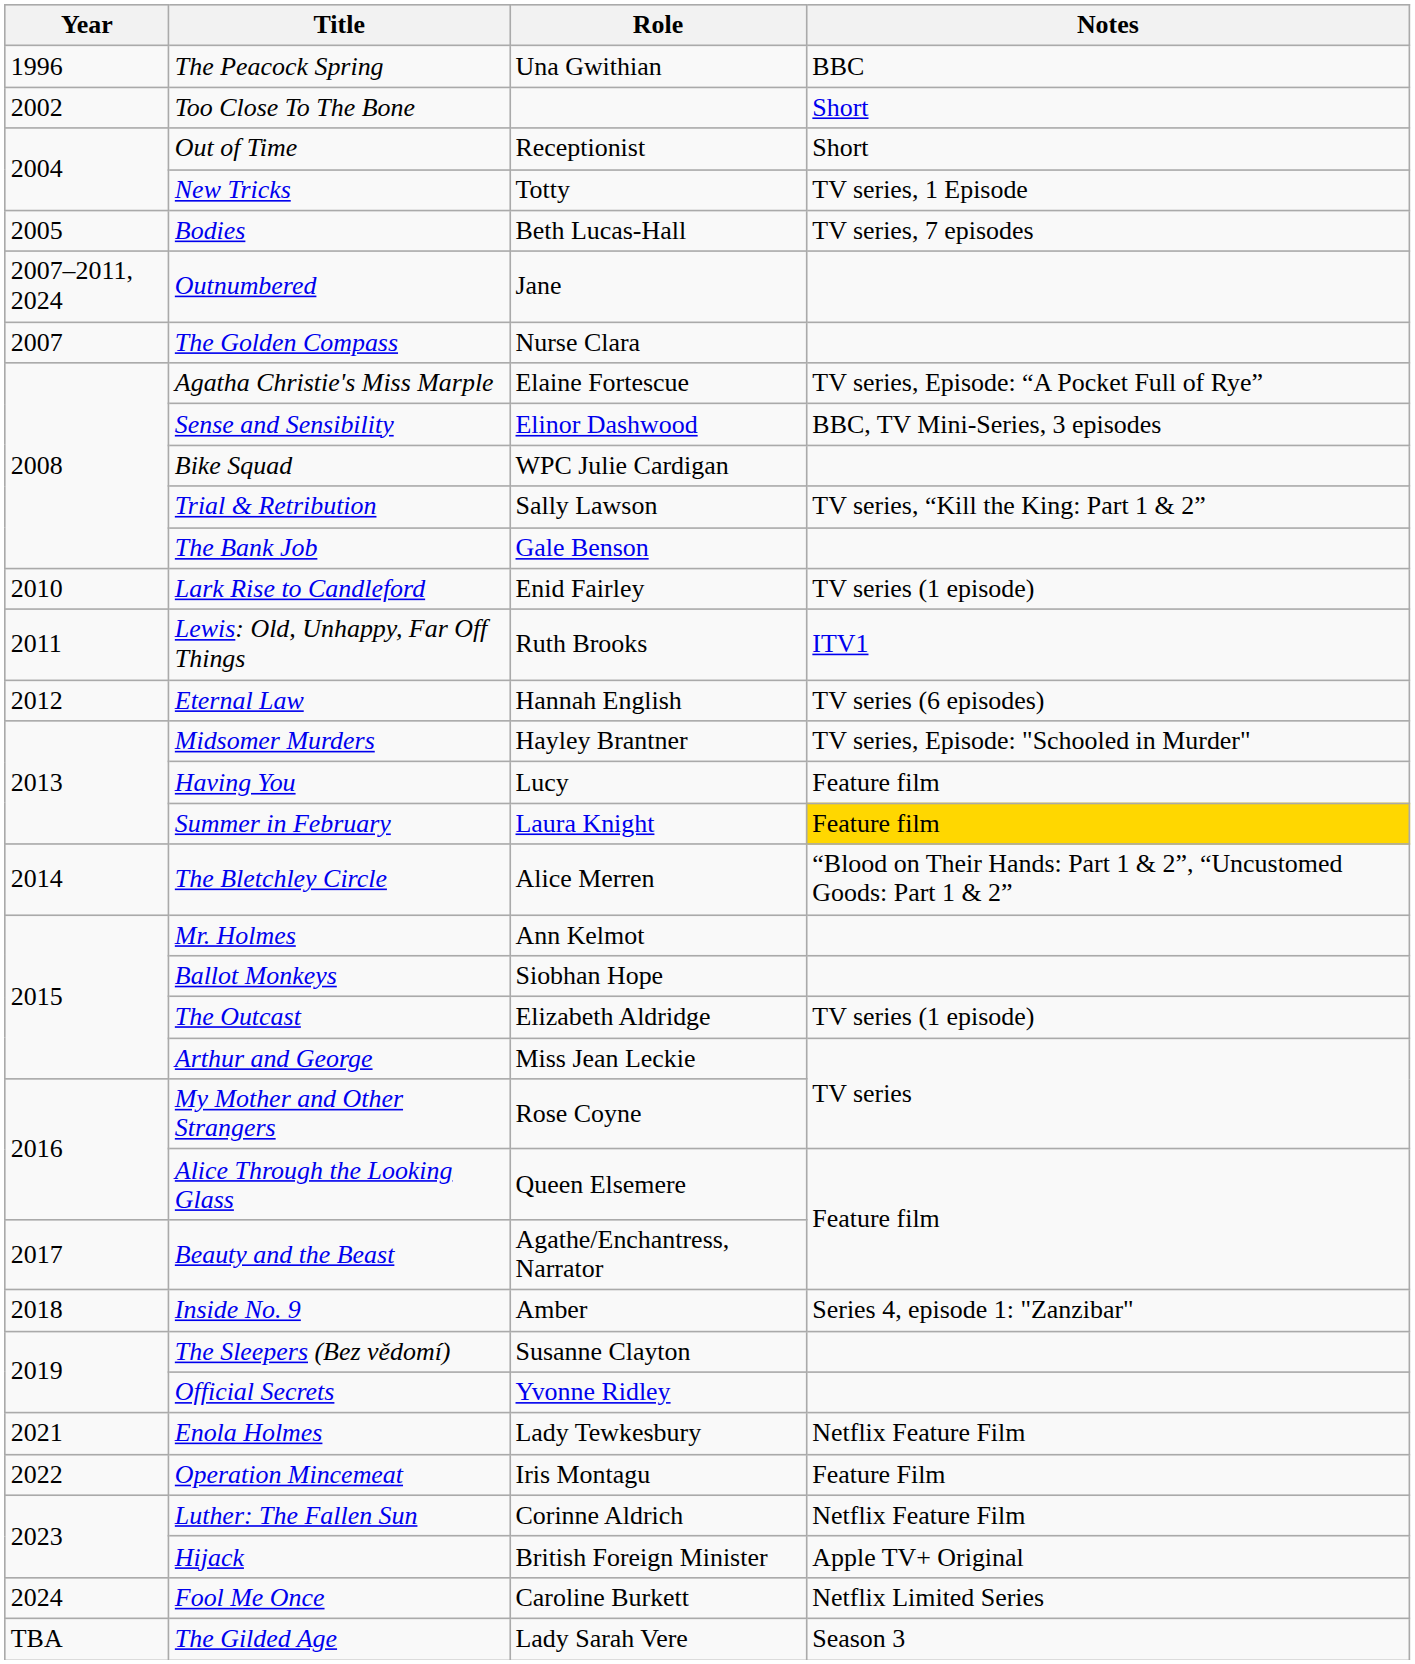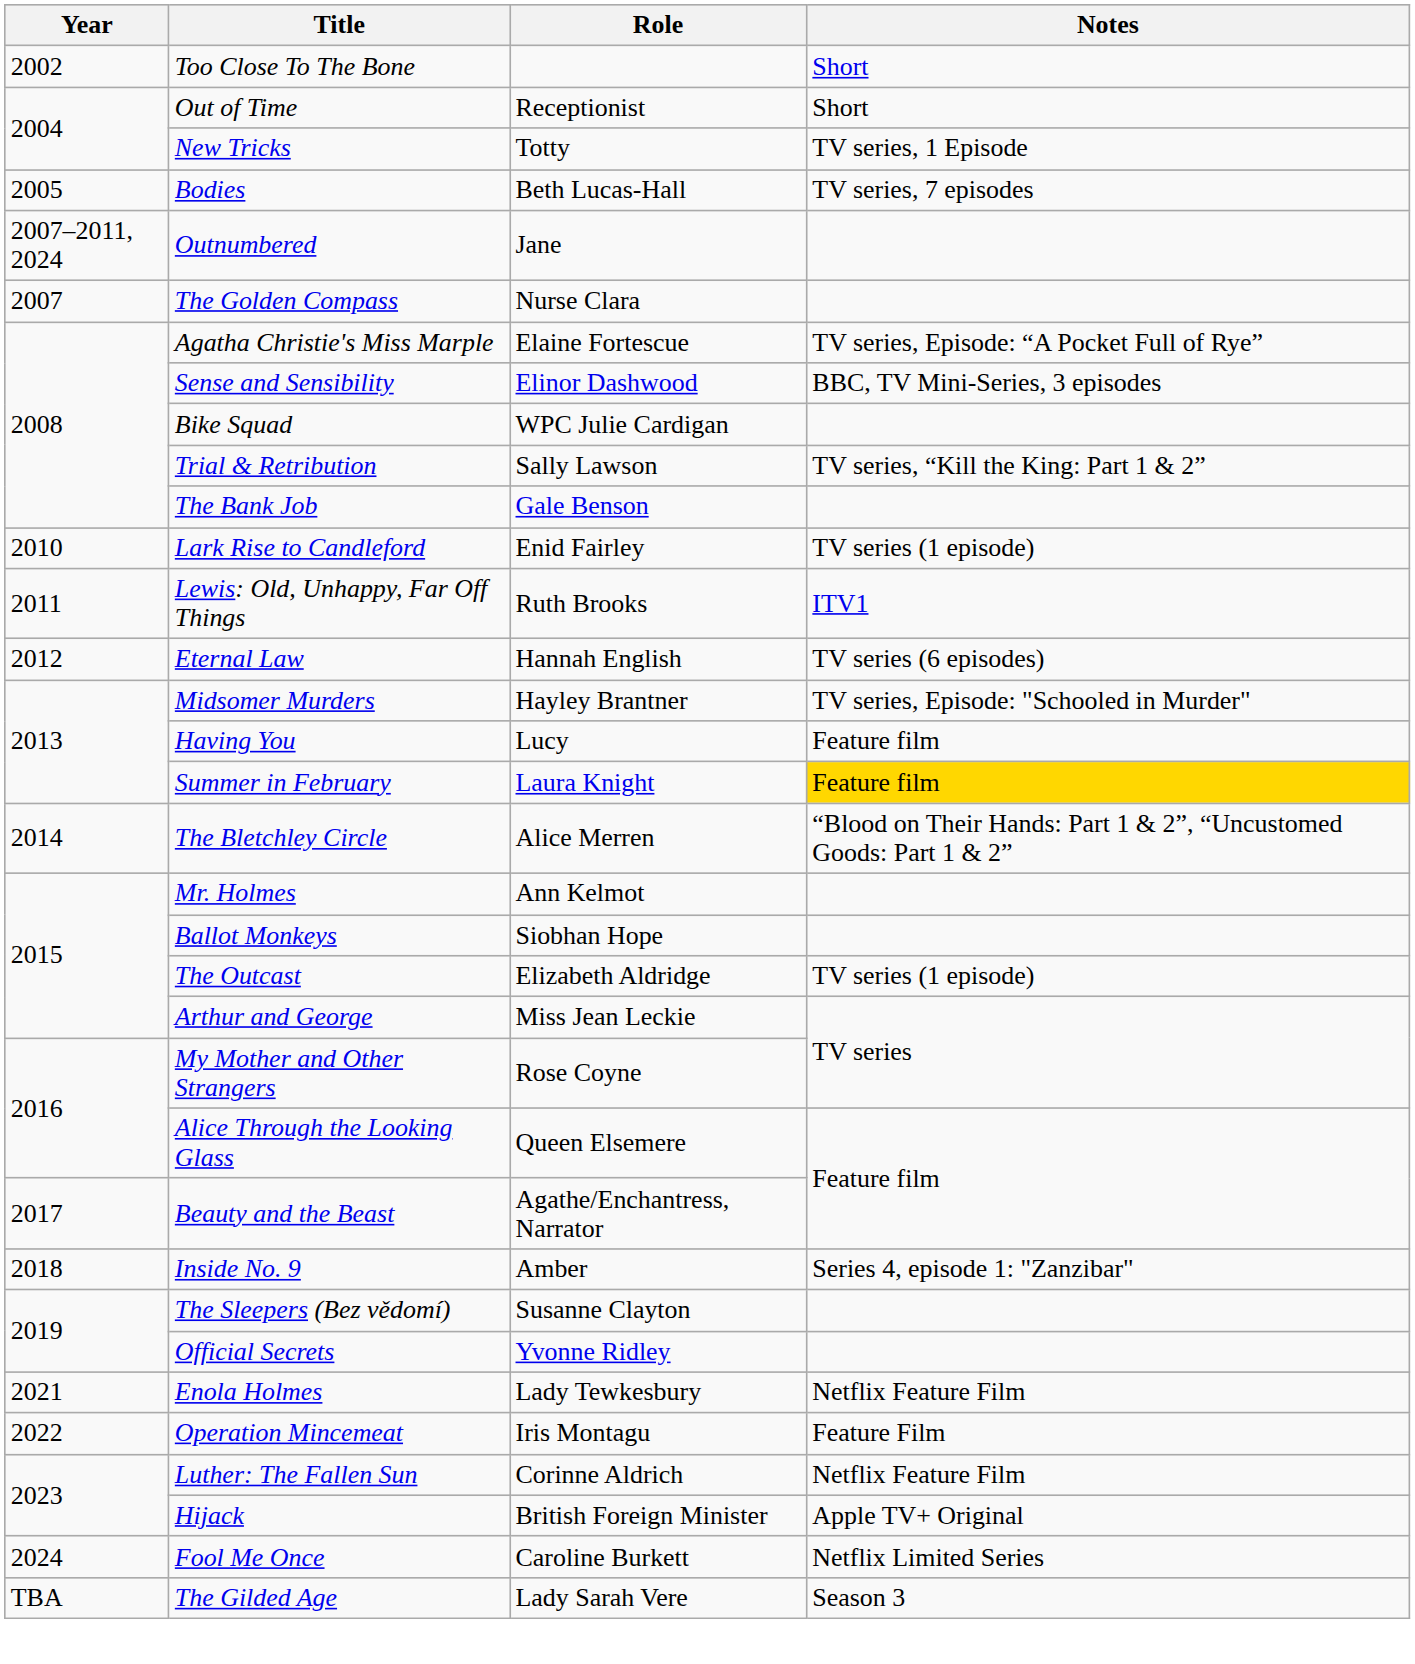 <table class="wikitable">
 <tr>
 <th>Year</th>
 <th>Title</th>
 <th>Role</th>
 <th>Notes</th>
-</tr>
-<tr>
-<td>1996</td>
-<td><em>The Peacock Spring</em></td>
-<td>Una Gwithian</td>
-<td>BBC</td>
 </tr>
 <tr>
 <td>2002</td>
 <td><em>Too Close To The Bone</em></td>
 <td></td>
 <td><a href='#'>Short</a></td>
 </tr>
 <tr>
 <td rowspan="2">2004</td>
 <td><em>Out of Time</em></td>
 <td>Receptionist</td>
 <td>Short</td>
 </tr>
 <tr>
 <td><em><a href='#'>New Tricks</a></em></td>
 <td>Totty</td>
 <td>TV series, 1 Episode</td>
 </tr>
 <tr>
 <td>2005</td>
 <td><em><a href='#'>Bodies</a></em></td>
 <td>Beth Lucas-Hall</td>
 <td>TV series, 7 episodes</td>
 </tr>
 <tr>
 <td>2007–2011, 2024</td>
 <td><em><a href='#'>Outnumbered</a></em></td>
 <td>Jane</td>
 <td></td>
 </tr>
 <tr>
 <td>2007</td>
 <td><em><a href='#'>The Golden Compass</a></em></td>
 <td>Nurse Clara</td>
 <td></td>
 </tr>
 <tr>
 <td rowspan="5">2008</td>
 <td><em>Agatha Christie's Miss Marple</em></td>
 <td>Elaine Fortescue</td>
 <td>TV series, Episode: “A Pocket Full of Rye”</td>
 </tr>
 <tr>
 <td><em><a href='#'>Sense and Sensibility</a></em></td>
 <td><a href='#'>Elinor Dashwood</a></td>
 <td>BBC, TV Mini-Series, 3 episodes</td>
 </tr>
 <tr>
 <td><em>Bike Squad</em></td>
 <td>WPC Julie Cardigan</td>
 <td></td>
 </tr>
 <tr>
 <td><em><a href='#'>Trial & Retribution</a></em></td>
 <td>Sally Lawson</td>
 <td>TV series, “Kill the King: Part 1 & 2”</td>
 </tr>
 <tr>
 <td><em><a href='#'>The Bank Job</a></em></td>
 <td><a href='#'>Gale Benson</a></td>
 <td></td>
 </tr>
 <tr>
 <td>2010</td>
 <td><em><a href='#'>Lark Rise to Candleford</a></em></td>
 <td>Enid Fairley</td>
 <td>TV series (1 episode)</td>
 </tr>
 <tr>
 <td>2011</td>
 <td><em><a href='#'>Lewis</a>: Old, Unhappy, Far Off Things</em></td>
 <td>Ruth Brooks</td>
 <td><a href='#'>ITV1</a></td>
 </tr>
 <tr>
 <td>2012</td>
 <td><em><a href='#'>Eternal Law</a></em></td>
 <td>Hannah English</td>
 <td>TV series (6 episodes)</td>
 </tr>
 <tr>
 <td rowspan="3">2013</td>
 <td><em><a href='#'>Midsomer Murders</a></em></td>
 <td>Hayley Brantner</td>
 <td>TV series, Episode: "Schooled in Murder"</td>
 </tr>
 <tr>
 <td><em><a href='#'>Having You</a></em></td>
 <td>Lucy</td>
 <td>Feature film</td>
 </tr>
 <tr>
 <td><em><a href='#'>Summer in February</a></em></td>
 <td><a href='#'>Laura Knight</a></td>
 <td style="background: gold;">Feature film</td>
 </tr>
 <tr>
 <td>2014</td>
 <td><em><a href='#'>The Bletchley Circle</a></em></td>
 <td>Alice Merren</td>
 <td>“Blood on Their Hands: Part 1 & 2”, “Uncustomed Goods: Part 1 & 2”</td>
 </tr>
 <tr>
 <td rowspan="4">2015</td>
 <td><em><a href='#'>Mr. Holmes</a></em></td>
 <td>Ann Kelmot</td>
 <td></td>
 </tr>
 <tr>
 <td><em><a href='#'>Ballot Monkeys</a></em></td>
 <td>Siobhan Hope</td>
 <td></td>
 </tr>
 <tr>
 <td><em><a href='#'>The Outcast</a></em></td>
 <td>Elizabeth Aldridge</td>
 <td>TV series (1 episode)</td>
 </tr>
 <tr>
 <td><em><a href='#'>Arthur and George</a></em></td>
 <td>Miss Jean Leckie</td>
 <td rowspan="2">TV series</td>
 </tr>
 <tr>
 <td rowspan="2">2016</td>
 <td><em><a href='#'>My Mother and Other Strangers</a></em></td>
 <td>Rose Coyne</td>
 </tr>
 <tr>
 <td><em><a href='#'>Alice Through the Looking Glass</a></em></td>
 <td>Queen Elsemere</td>
 <td rowspan="2">Feature film</td>
 </tr>
 <tr>
 <td>2017</td>
 <td><em><a href='#'>Beauty and the Beast</a></em></td>
 <td>Agathe/Enchantress, Narrator</td>
 </tr>
 <tr>
 <td>2018</td>
 <td><em><a href='#'>Inside No. 9</a></em></td>
 <td>Amber</td>
 <td>Series 4, episode 1: "Zanzibar"</td>
 </tr>
 <tr>
 <td rowspan="2">2019</td>
 <td><em><a href='#'>The Sleepers</a> (Bez vědomí)</em></td>
 <td>Susanne Clayton</td>
 <td></td>
 </tr>
 <tr>
 <td><em><a href='#'>Official Secrets</a></em></td>
 <td><a href='#'>Yvonne Ridley</a></td>
 <td></td>
 </tr>
 <tr>
 <td>2021</td>
 <td><em><a href='#'>Enola Holmes</a></em></td>
 <td>Lady Tewkesbury</td>
 <td>Netflix Feature Film</td>
 </tr>
 <tr>
 <td>2022</td>
 <td><em><a href='#'>Operation Mincemeat</a></em></td>
 <td>Iris Montagu</td>
 <td>Feature Film</td>
 </tr>
 <tr>
 <td rowspan="2">2023</td>
 <td><em><a href='#'>Luther: The Fallen Sun</a></em></td>
 <td>Corinne Aldrich</td>
 <td>Netflix Feature Film</td>
 </tr>
 <tr>
 <td><em><a href='#'>Hijack</a></em></td>
 <td>British Foreign Minister</td>
 <td>Apple TV+ Original</td>
 </tr>
 <tr>
 <td>2024</td>
 <td><em><a href='#'>Fool Me Once</a></em></td>
 <td>Caroline Burkett</td>
 <td>Netflix Limited Series</td>
 </tr>
 <tr>
 <td>TBA</td>
 <td><em><a href='#'>The Gilded Age</a></em></td>
 <td>Lady Sarah Vere</td>
 <td>Season 3</td>
 </tr>
 </table>
